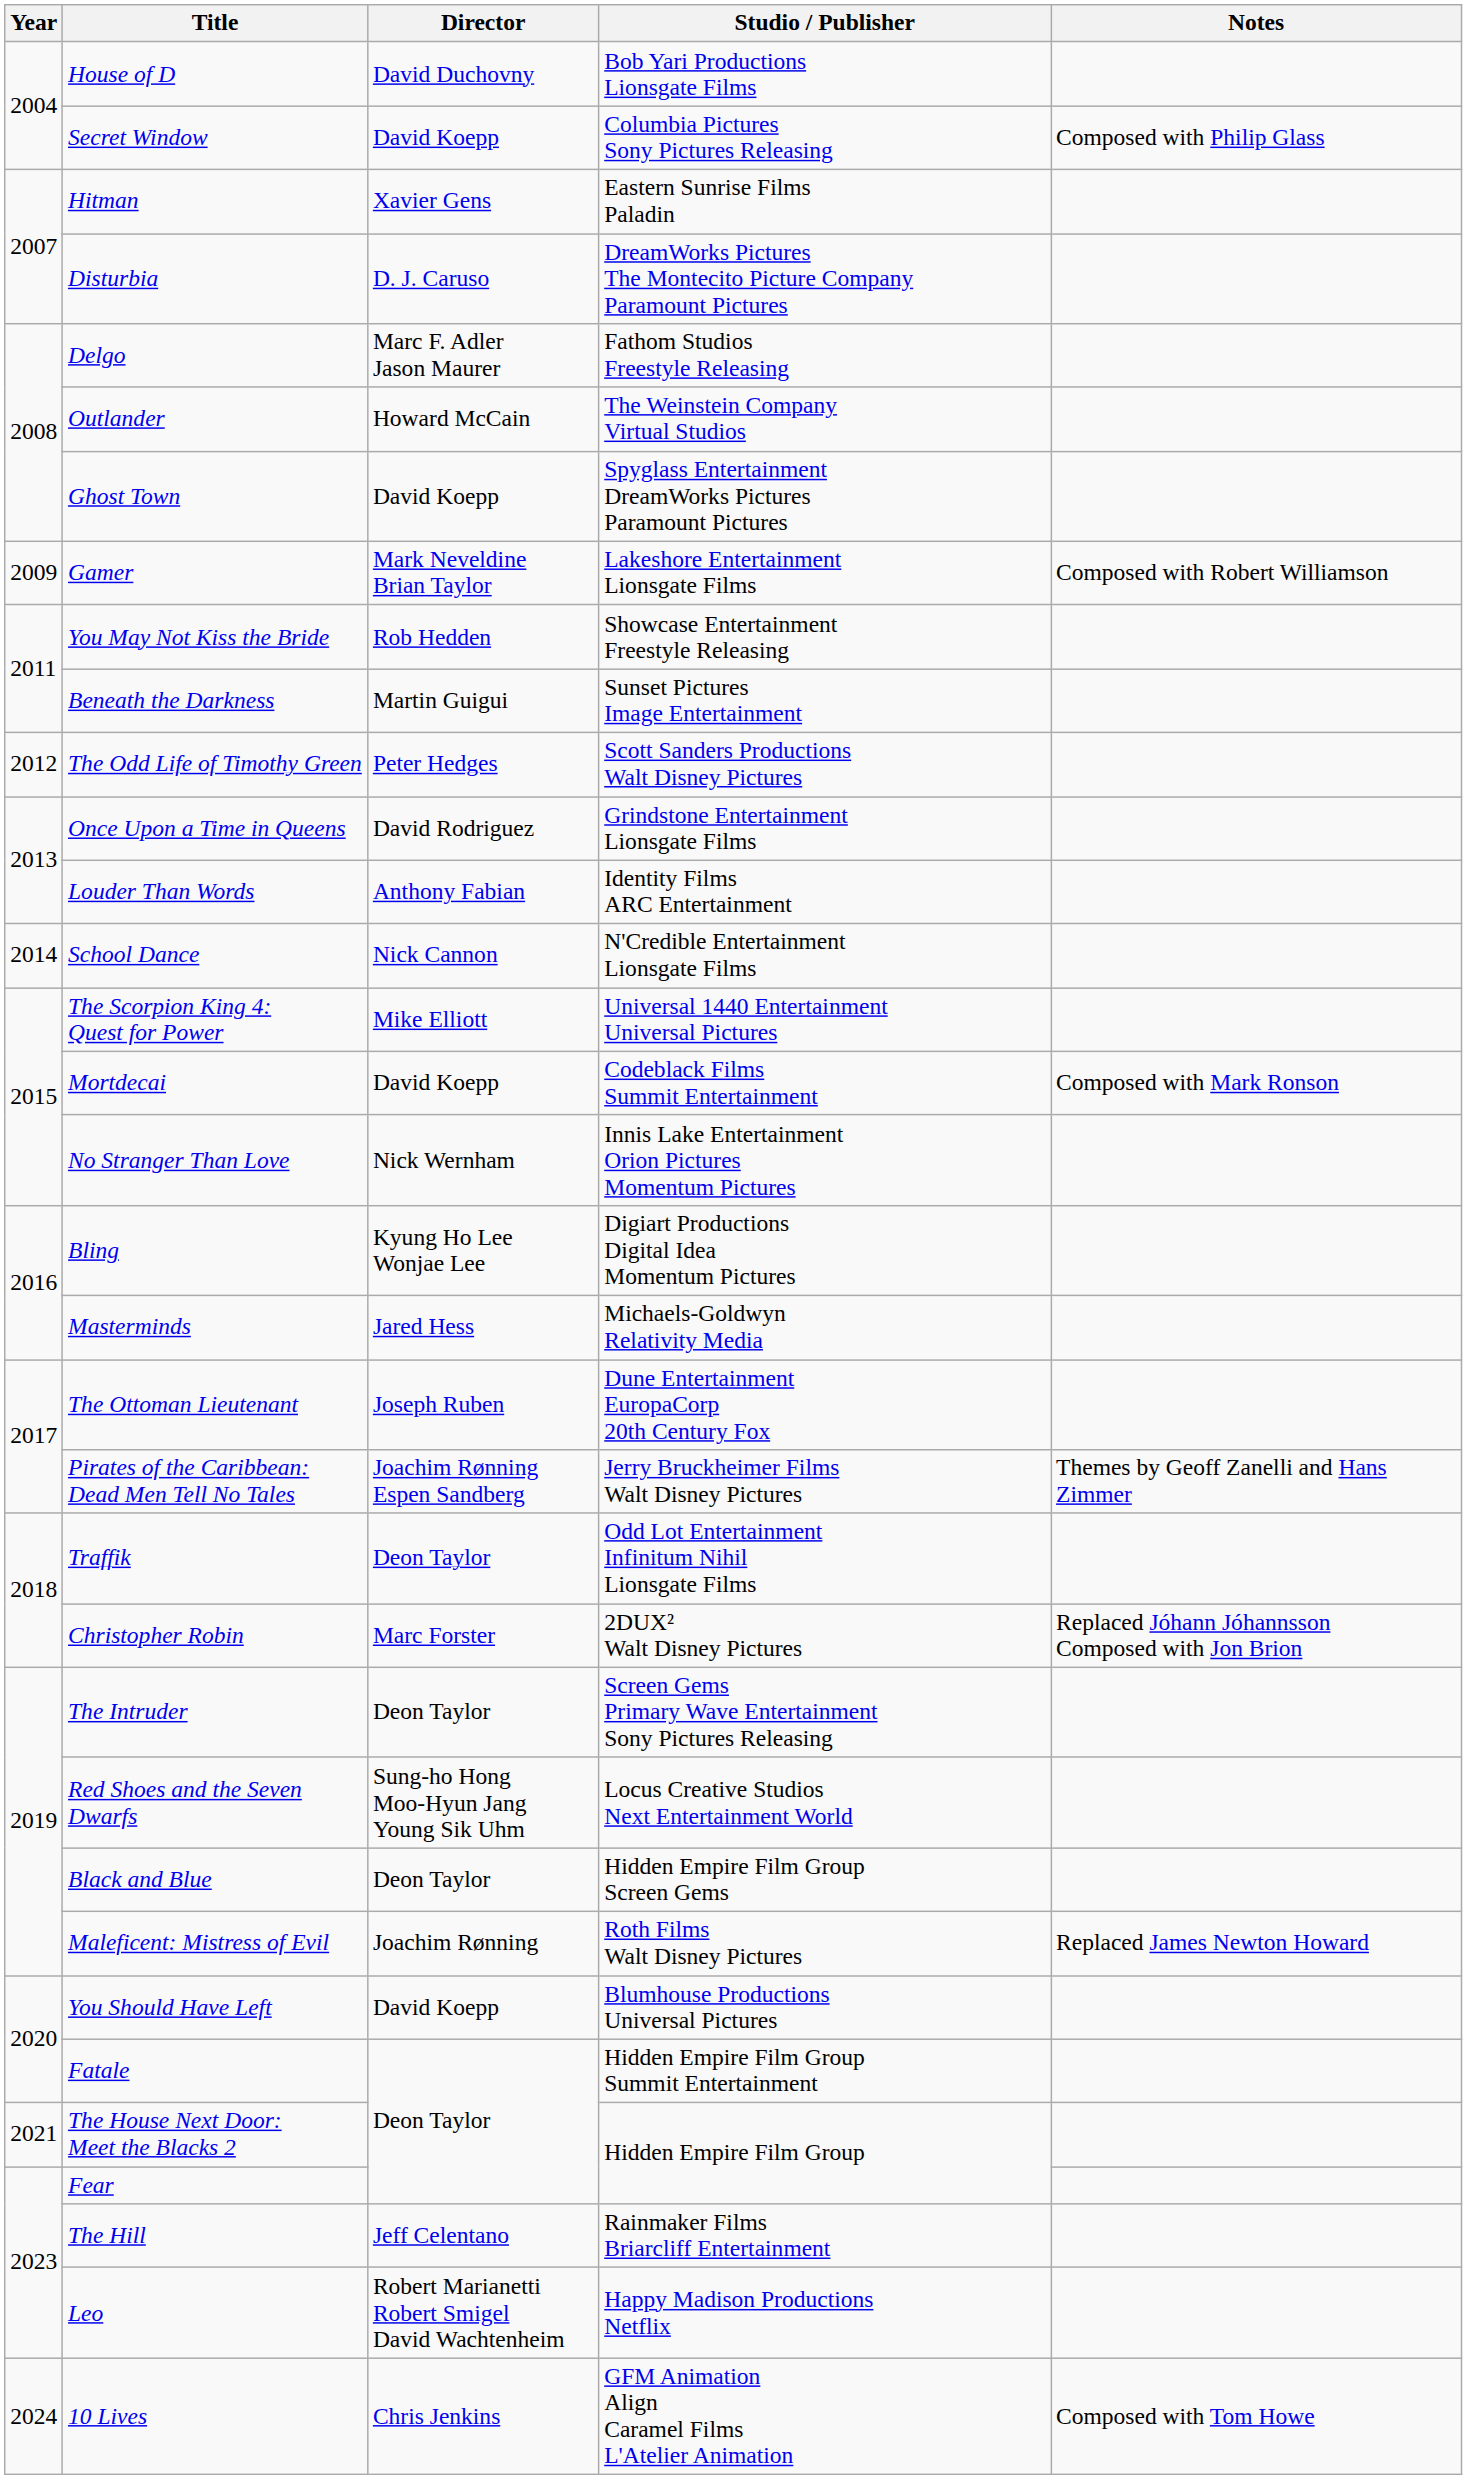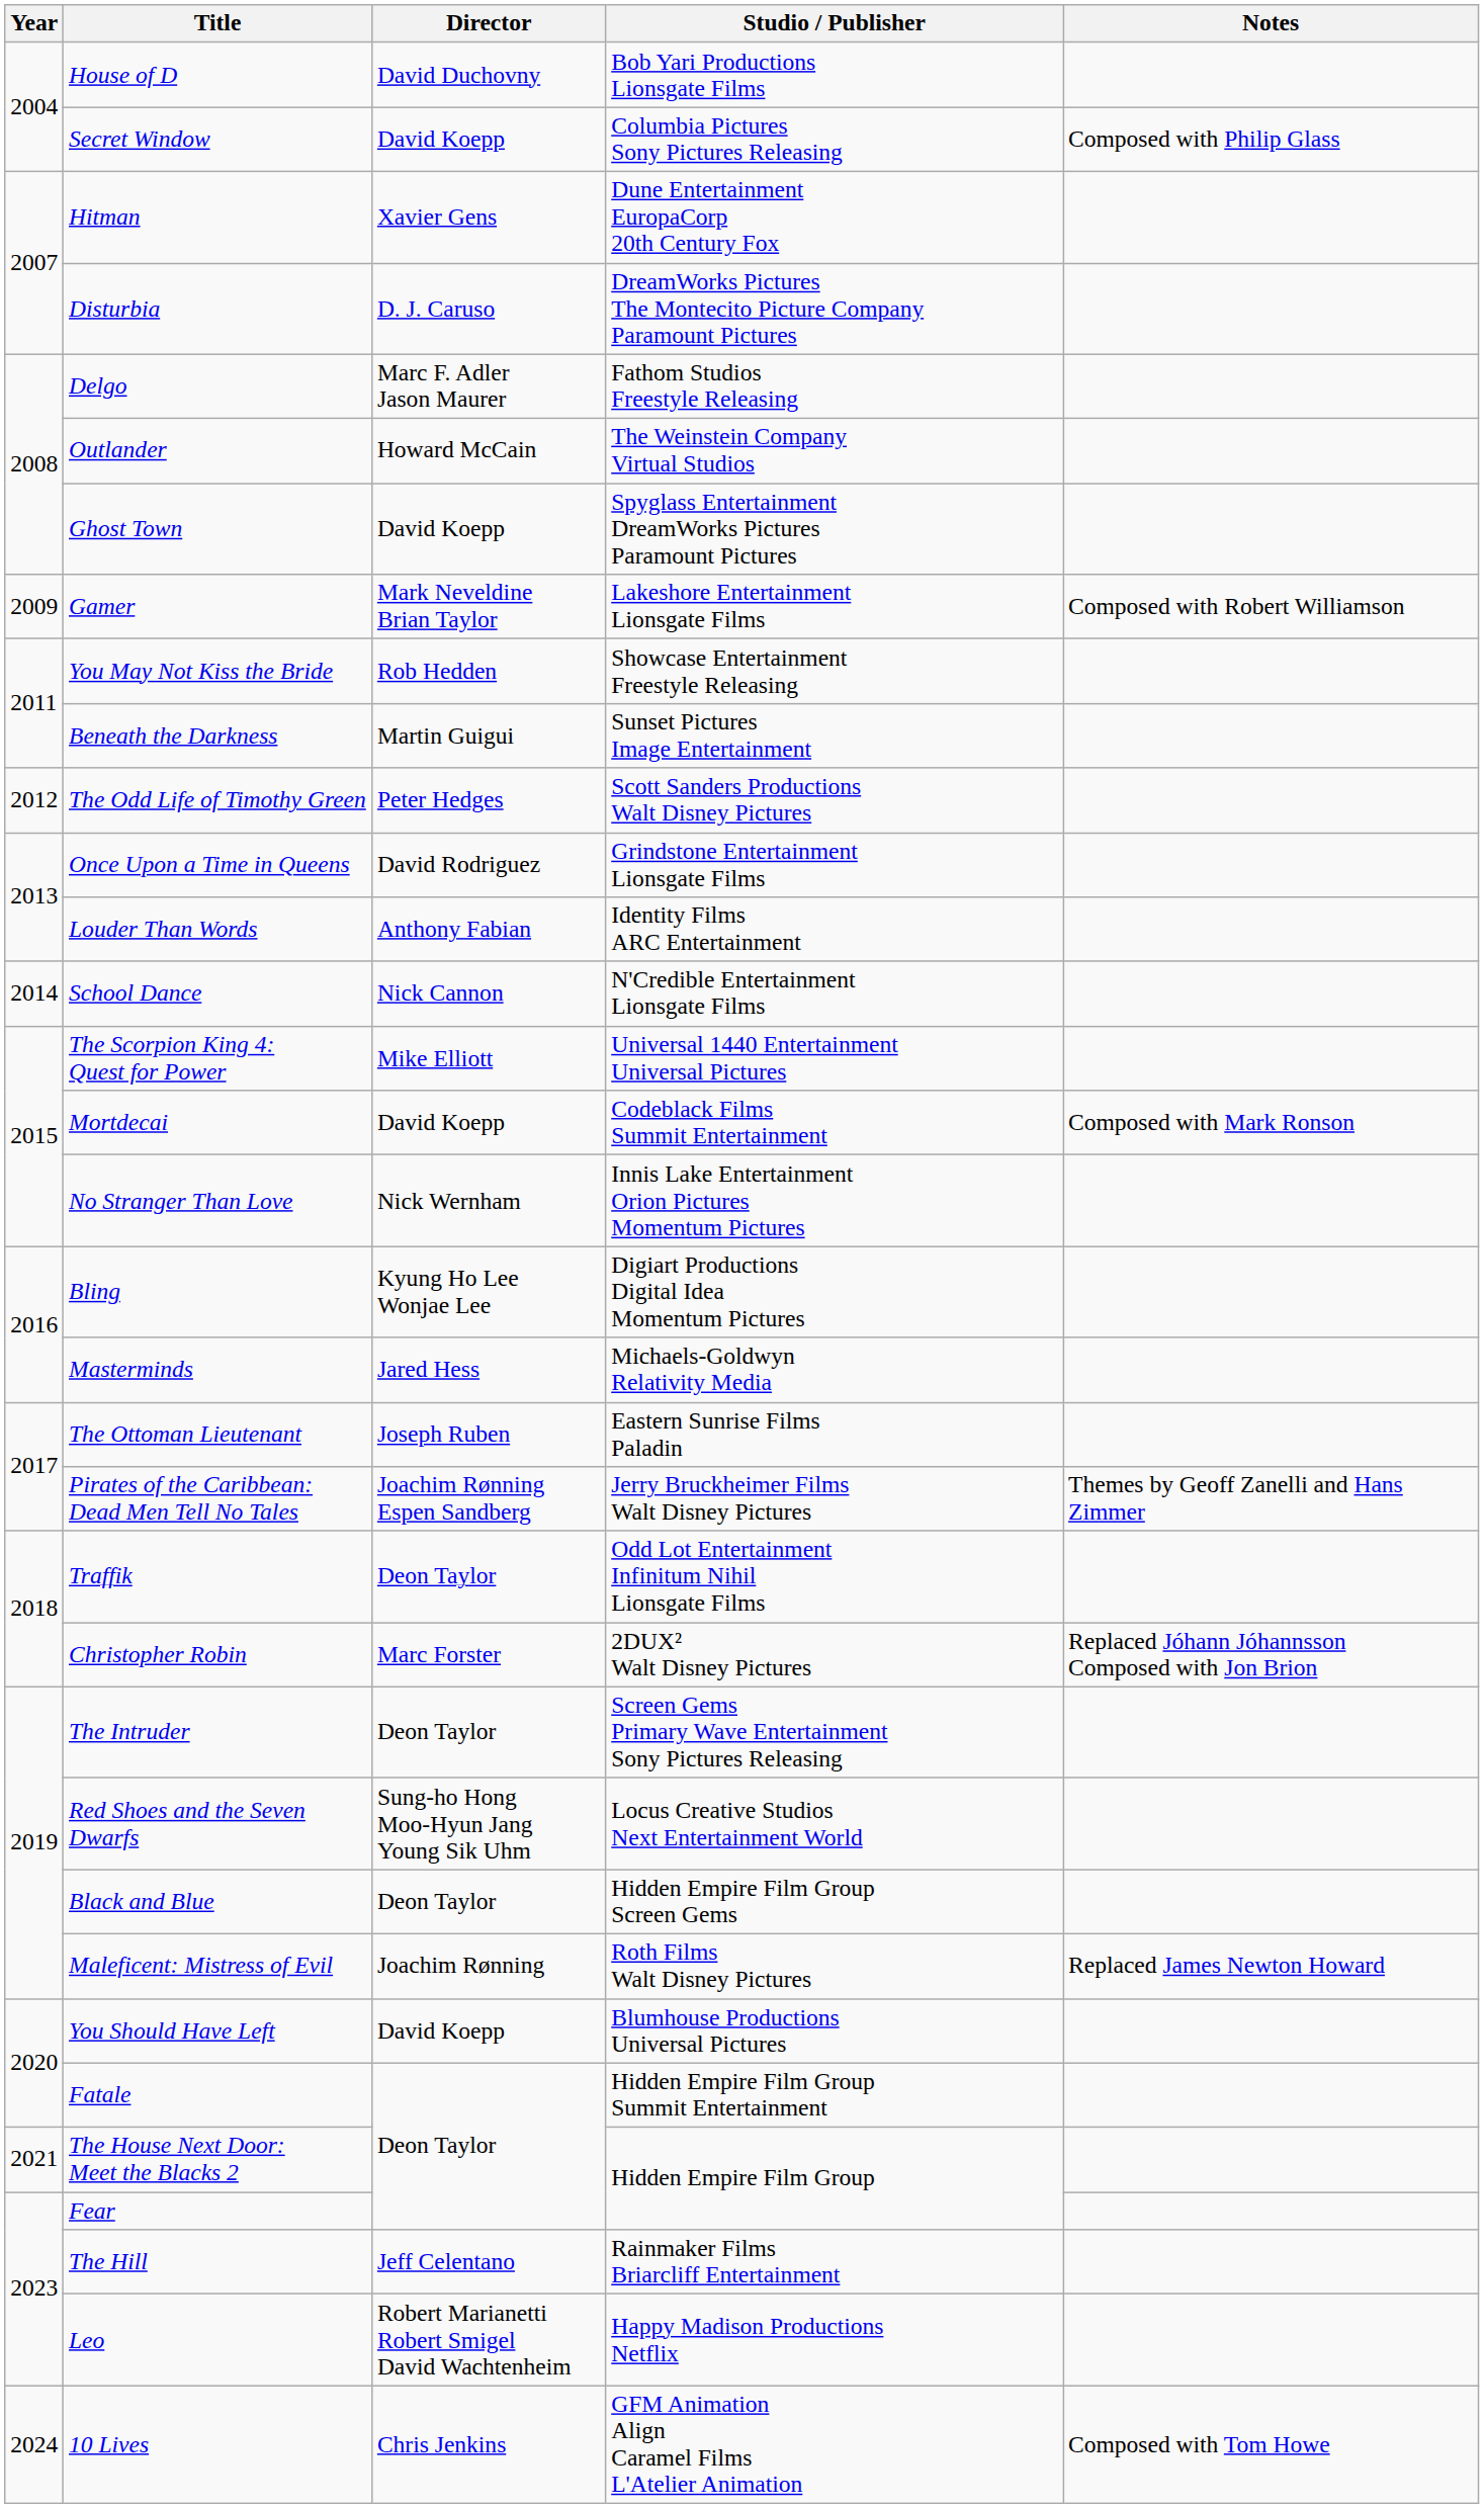 <table class="wikitable sortable" width=50%>
 <tr>
 <th width="30">Year</th>
 <th width="200">Title</th>
 <th width="150">Director</th>
 <th width="300">Studio / Publisher</th>
 <th>Notes</th>
 </tr>
 <tr>
 <td rowspan="2">2004</td>
 <td><em><a href='#'>House of D</a></em></td>
 <td><a href='#'>David Duchovny</a></td>
 <td><a href='#'>Bob Yari Productions</a><br><a href='#'>Lionsgate Films</a></td>
 <td></td>
 </tr>
 <tr>
 <td><em><a href='#'>Secret Window</a></em></td>
 <td><a href='#'>David Koepp</a></td>
 <td><a href='#'>Columbia Pictures</a><br><a href='#'>Sony Pictures Releasing</a></td>
 <td>Composed with <a href='#'>Philip Glass</a></td>
 </tr>
 <tr>
 <td rowspan="2">2007</td>
 <td><a href='#'><em>Hitman</em></a></td>
 <td><a href='#'>Xavier Gens</a></td>
-<td>Eastern Sunrise Films<br>Paladin</td>
+<td><a href='#'>Dune Entertainment</a><br><a href='#'>EuropaCorp</a><br><a href='#'>20th Century Fox</a></td>
 <td></td>
 </tr>
 <tr>
 <td><a href='#'><em>Disturbia</em></a></td>
 <td><a href='#'>D. J. Caruso</a></td>
 <td><a href='#'>DreamWorks Pictures</a><br><a href='#'>The Montecito Picture Company</a><br><a href='#'>Paramount Pictures</a></td>
 <td></td>
 </tr>
 <tr>
 <td rowspan="3">2008</td>
 <td><a href='#'><em>Delgo</em></a></td>
 <td>Marc F. Adler<br>Jason Maurer</td>
 <td>Fathom Studios<br><a href='#'>Freestyle Releasing</a></td>
 <td></td>
 </tr>
 <tr>
 <td><a href='#'><em>Outlander</em></a></td>
 <td>Howard McCain</td>
 <td><a href='#'>The Weinstein Company</a><br><a href='#'>Virtual Studios</a></td>
 <td></td>
 </tr>
 <tr>
 <td><a href='#'><em>Ghost Town</em></a></td>
 <td>David Koepp</td>
 <td><a href='#'>Spyglass Entertainment</a><br>DreamWorks Pictures<br>Paramount Pictures</td>
 <td></td>
 </tr>
 <tr>
 <td>2009</td>
 <td><a href='#'><em>Gamer</em></a></td>
 <td><a href='#'>Mark Neveldine</a><br><a href='#'>Brian Taylor</a></td>
 <td><a href='#'>Lakeshore Entertainment</a><br>Lionsgate Films</td>
 <td>Composed with Robert Williamson</td>
 </tr>
 <tr>
 <td rowspan="2">2011</td>
 <td><em><a href='#'>You May Not Kiss the Bride</a></em></td>
 <td><a href='#'>Rob Hedden</a></td>
 <td>Showcase Entertainment<br>Freestyle Releasing</td>
 <td></td>
 </tr>
 <tr>
 <td><em><a href='#'>Beneath the Darkness</a></em></td>
 <td>Martin Guigui</td>
 <td>Sunset Pictures<br><a href='#'>Image Entertainment</a></td>
 <td></td>
 </tr>
 <tr>
 <td>2012</td>
 <td><em><a href='#'>The Odd Life of Timothy Green</a></em></td>
 <td><a href='#'>Peter Hedges</a></td>
 <td><a href='#'>Scott Sanders Productions</a><br><a href='#'>Walt Disney Pictures</a></td>
 <td></td>
 </tr>
 <tr>
 <td rowspan="2">2013</td>
 <td><em><a href='#'>Once Upon a Time in Queens</a></em></td>
 <td>David Rodriguez</td>
 <td><a href='#'>Grindstone Entertainment</a><br>Lionsgate Films</td>
 <td></td>
 </tr>
 <tr>
 <td><a href='#'><em>Louder Than Words</em></a></td>
 <td><a href='#'>Anthony Fabian</a></td>
 <td>Identity Films<br>ARC Entertainment</td>
 <td></td>
 </tr>
 <tr>
 <td>2014</td>
 <td><a href='#'><em>School Dance</em></a></td>
 <td><a href='#'>Nick Cannon</a></td>
 <td>N'Credible Entertainment<br>Lionsgate Films</td>
 <td></td>
 </tr>
 <tr>
 <td rowspan="3">2015</td>
 <td><em><a href='#'>The Scorpion King 4:<br>Quest for Power</a></em></td>
 <td><a href='#'>Mike Elliott</a></td>
 <td><a href='#'>Universal 1440 Entertainment</a><br><a href='#'>Universal Pictures</a></td>
 <td></td>
 </tr>
 <tr>
 <td><a href='#'><em>Mortdecai</em></a></td>
 <td>David Koepp</td>
 <td><a href='#'>Codeblack Films</a><br><a href='#'>Summit Entertainment</a></td>
 <td>Composed with <a href='#'>Mark Ronson</a></td>
 </tr>
 <tr>
 <td><em><a href='#'>No Stranger Than Love</a></em></td>
 <td>Nick Wernham</td>
 <td>Innis Lake Entertainment<br><a href='#'>Orion Pictures</a><br><a href='#'>Momentum Pictures</a></td>
 <td></td>
 </tr>
 <tr>
 <td rowspan="2">2016</td>
 <td><em><a href='#'>Bling</a></em></td>
 <td>Kyung Ho Lee<br>Wonjae Lee</td>
 <td>Digiart Productions<br>Digital Idea<br>Momentum Pictures</td>
 <td></td>
 </tr>
 <tr>
 <td><a href='#'><em>Masterminds</em></a></td>
 <td><a href='#'>Jared Hess</a></td>
 <td>Michaels-Goldwyn<br><a href='#'>Relativity Media</a></td>
 <td></td>
 </tr>
 <tr>
 <td rowspan="2">2017</td>
 <td><em><a href='#'>The Ottoman Lieutenant</a></em></td>
 <td><a href='#'>Joseph Ruben</a></td>
-<td><a href='#'>Dune Entertainment</a><br><a href='#'>EuropaCorp</a><br><a href='#'>20th Century Fox</a></td>
+<td>Eastern Sunrise Films<br>Paladin</td>
 <td></td>
 </tr>
 <tr>
 <td><em><a href='#'>Pirates of the Caribbean:<br>Dead Men Tell No Tales</a></em></td>
 <td><a href='#'>Joachim Rønning</a><br><a href='#'>Espen Sandberg</a></td>
 <td><a href='#'>Jerry Bruckheimer Films</a><br>Walt Disney Pictures</td>
 <td>Themes by Geoff Zanelli and <a href='#'>Hans Zimmer</a></td>
 </tr>
 <tr>
 <td rowspan="2">2018</td>
 <td><em><a href='#'>Traffik</a></em></td>
 <td><a href='#'>Deon Taylor</a></td>
 <td><a href='#'>Odd Lot Entertainment</a><br><a href='#'>Infinitum Nihil</a><br>Lionsgate Films</td>
 <td></td>
 </tr>
 <tr>
 <td><em><a href='#'>Christopher Robin</a></em></td>
 <td><a href='#'>Marc Forster</a></td>
 <td>2DUX²<br>Walt Disney Pictures</td>
 <td>Replaced <a href='#'>Jóhann Jóhannsson</a><br>Composed with <a href='#'>Jon Brion</a></td>
 </tr>
 <tr>
 <td rowspan="4">2019</td>
 <td><em><a href='#'>The Intruder</a></em></td>
 <td>Deon Taylor</td>
 <td><a href='#'>Screen Gems</a><br><a href='#'>Primary Wave Entertainment</a><br>Sony Pictures Releasing</td>
 <td></td>
 </tr>
 <tr>
 <td><em><a href='#'>Red Shoes and the Seven Dwarfs</a></em></td>
 <td>Sung-ho Hong<br>Moo-Hyun Jang<br>Young Sik Uhm</td>
 <td>Locus Creative Studios<br><a href='#'>Next Entertainment World</a></td>
 <td></td>
 </tr>
 <tr>
 <td><em><a href='#'>Black and Blue</a></em></td>
 <td>Deon Taylor</td>
 <td>Hidden Empire Film Group<br>Screen Gems</td>
 <td></td>
 </tr>
 <tr>
 <td><em><a href='#'>Maleficent: Mistress of Evil</a></em></td>
 <td>Joachim Rønning</td>
 <td><a href='#'>Roth Films</a><br>Walt Disney Pictures</td>
 <td>Replaced <a href='#'>James Newton Howard</a></td>
 </tr>
 <tr>
 <td rowspan=2>2020</td>
 <td><em><a href='#'>You Should Have Left</a></em></td>
 <td>David Koepp</td>
 <td><a href='#'>Blumhouse Productions</a><br>Universal Pictures</td>
 <td></td>
 </tr>
 <tr>
 <td><em><a href='#'>Fatale</a></em></td>
 <td rowspan=3>Deon Taylor</td>
 <td>Hidden Empire Film Group<br>Summit Entertainment</td>
 <td></td>
 </tr>
 <tr>
 <td>2021</td>
 <td><em><a href='#'>The House Next Door:<br>Meet the Blacks 2</a></em></td>
 <td rowspan=2>Hidden Empire Film Group</td>
 <td></td>
 </tr>
 <tr>
 <td rowspan=3>2023</td>
 <td><em><a href='#'>Fear</a></em></td>
 <td></td>
 </tr>
 <tr>
 <td><em><a href='#'>The Hill</a></em></td>
 <td><a href='#'>Jeff Celentano</a></td>
 <td>Rainmaker Films<br><a href='#'>Briarcliff Entertainment</a></td>
 <td></td>
 </tr>
 <tr>
 <td><em><a href='#'>Leo</a></em></td>
 <td>Robert Marianetti<br><a href='#'>Robert Smigel</a><br>David Wachtenheim</td>
 <td><a href='#'>Happy Madison Productions</a><br><a href='#'>Netflix</a></td>
 <td></td>
 </tr>
 <tr>
 <td>2024</td>
 <td><em><a href='#'>10 Lives</a></em></td>
 <td><a href='#'>Chris Jenkins</a></td>
 <td><a href='#'>GFM Animation</a><br>Align<br>Caramel Films<br><a href='#'>L'Atelier Animation</a></td>
 <td>Composed with <a href='#'>Tom Howe</a></td>
 </tr>
 </table>
